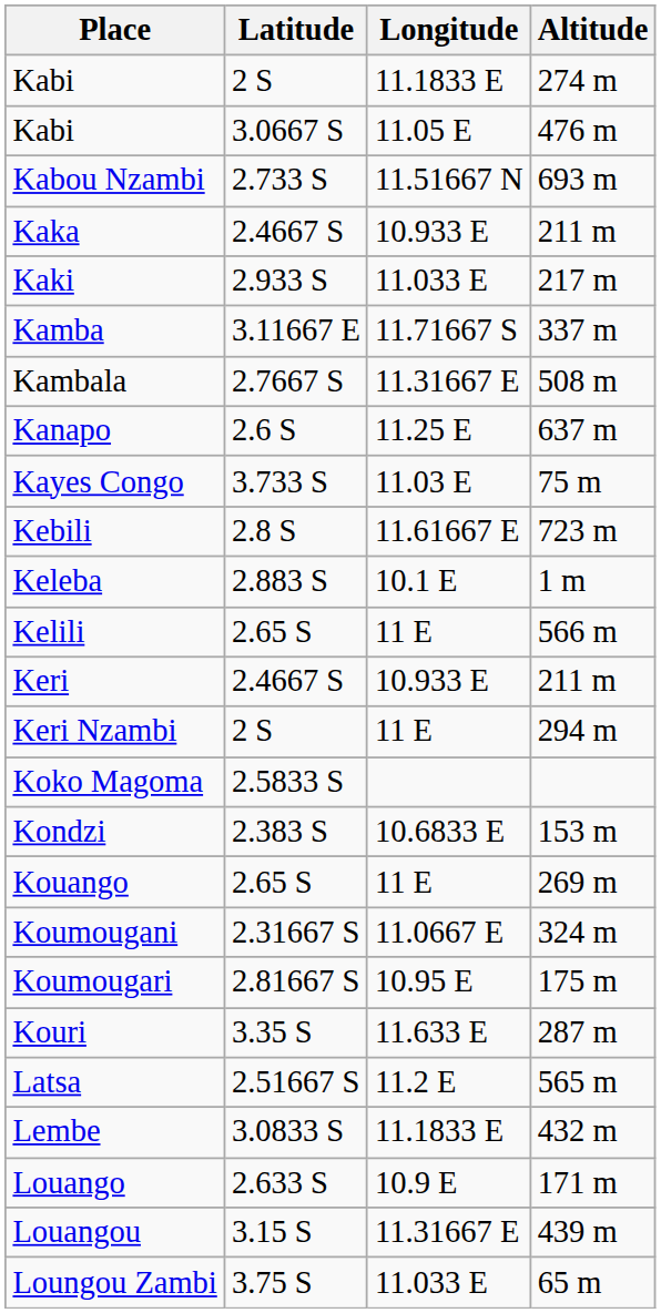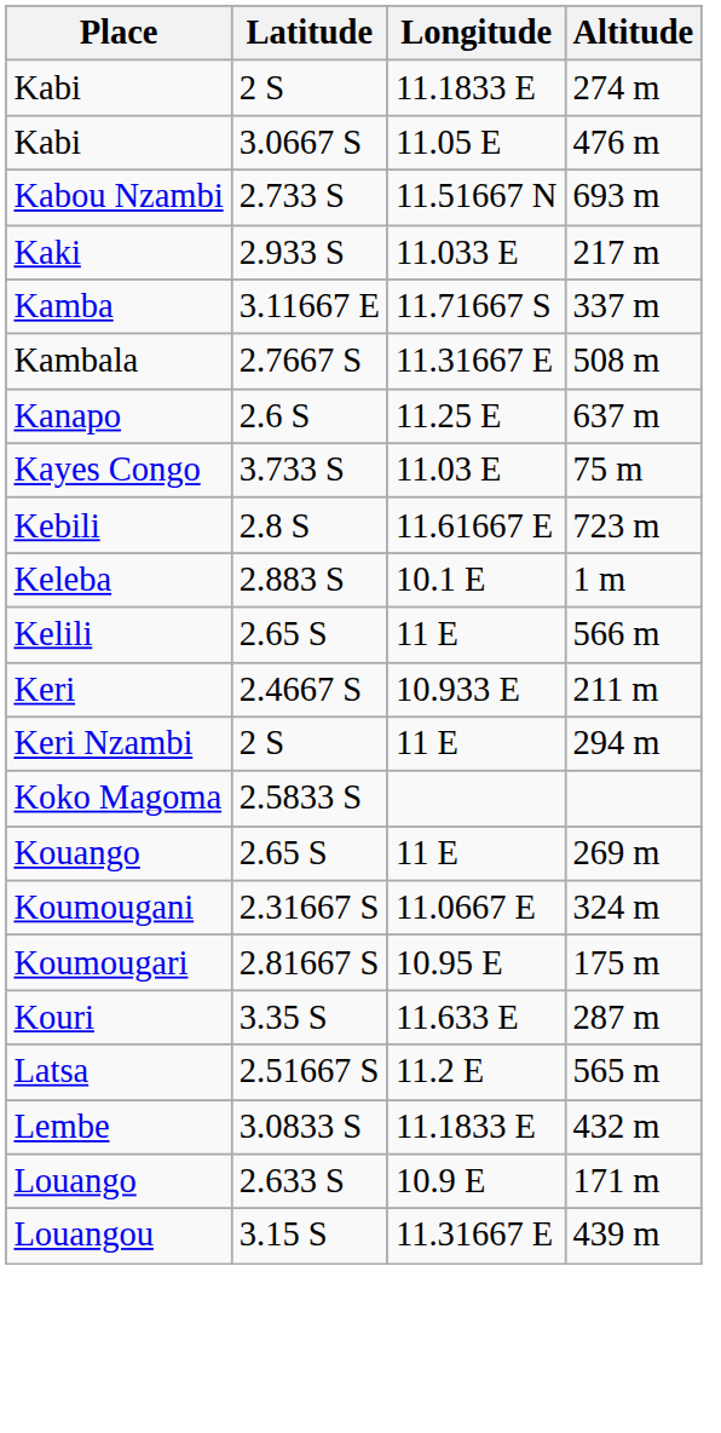 <table class="wikitable">
 <tr>
 <th>Place</th>
 <th>Latitude</th>
 <th>Longitude</th>
 <th>Altitude</th>
 </tr>
 <tr>
 <td>Kabi</td>
 <td>2 S</td>
 <td>11.1833 E</td>
 <td>274 m</td>
 </tr>
 <tr>
 <td>Kabi</td>
 <td>3.0667 S</td>
 <td>11.05 E</td>
 <td>476 m</td>
 </tr>
 <tr>
 <td><a href='#'>Kabou Nzambi</a></td>
 <td>2.733 S</td>
 <td>11.51667 N</td>
 <td>693 m</td>
-</tr>
-<tr>
-<td><a href='#'>Kaka</a></td>
-<td>2.4667 S</td>
-<td>10.933 E</td>
-<td>211 m</td>
 </tr>
 <tr>
 <td><a href='#'>Kaki</a></td>
 <td>2.933 S</td>
 <td>11.033 E</td>
 <td>217 m</td>
 </tr>
 <tr>
 <td><a href='#'>Kamba</a></td>
 <td>3.11667 E</td>
 <td>11.71667 S</td>
 <td>337 m</td>
 </tr>
 <tr>
 <td>Kambala</td>
 <td>2.7667 S</td>
 <td>11.31667 E</td>
 <td>508 m</td>
 </tr>
 <tr>
 <td><a href='#'>Kanapo</a></td>
 <td>2.6 S</td>
 <td>11.25 E</td>
 <td>637 m</td>
 </tr>
 <tr>
 <td><a href='#'>Kayes Congo</a></td>
 <td>3.733 S</td>
 <td>11.03 E</td>
 <td>75 m</td>
 </tr>
 <tr>
 <td><a href='#'>Kebili</a></td>
 <td>2.8 S</td>
 <td>11.61667 E</td>
 <td>723 m</td>
 </tr>
 <tr>
 <td><a href='#'>Keleba</a></td>
 <td>2.883 S</td>
 <td>10.1 E</td>
 <td>1 m</td>
 </tr>
 <tr>
 <td><a href='#'>Kelili</a></td>
 <td>2.65 S</td>
 <td>11 E</td>
 <td>566 m</td>
 </tr>
 <tr>
 <td><a href='#'>Keri</a></td>
 <td>2.4667 S</td>
 <td>10.933 E</td>
 <td>211 m</td>
 </tr>
 <tr>
 <td><a href='#'>Keri Nzambi</a></td>
 <td>2 S</td>
 <td>11 E</td>
 <td>294 m</td>
 </tr>
 <tr>
 <td><a href='#'>Koko Magoma</a></td>
 <td>2.5833 S</td>
 <td></td>
 </tr>
 <tr>
-<td><a href='#'>Kondzi</a></td>
-<td>2.383 S</td>
-<td>10.6833 E</td>
-<td>153 m</td>
-</tr>
-<tr>
 <td><a href='#'>Kouango</a></td>
 <td>2.65 S</td>
 <td>11 E</td>
 <td>269 m</td>
 </tr>
 <tr>
 <td><a href='#'>Koumougani</a></td>
 <td>2.31667 S</td>
 <td>11.0667 E</td>
 <td>324 m</td>
 </tr>
 <tr>
 <td><a href='#'>Koumougari</a></td>
 <td>2.81667 S</td>
 <td>10.95 E</td>
 <td>175 m</td>
 </tr>
 <tr>
 <td><a href='#'>Kouri</a></td>
 <td>3.35 S</td>
 <td>11.633 E</td>
 <td>287 m</td>
 </tr>
 <tr>
 <td><a href='#'>Latsa</a></td>
 <td>2.51667 S</td>
 <td>11.2 E</td>
 <td>565 m</td>
 </tr>
 <tr>
 <td><a href='#'>Lembe</a></td>
 <td>3.0833 S</td>
 <td>11.1833 E</td>
 <td>432 m</td>
 </tr>
 <tr>
 <td><a href='#'>Louango</a></td>
 <td>2.633 S</td>
 <td>10.9 E</td>
 <td>171 m</td>
 </tr>
 <tr>
 <td><a href='#'>Louangou</a></td>
 <td>3.15 S</td>
 <td>11.31667 E</td>
 <td>439 m</td>
 </tr>
-<tr>
-<td><a href='#'>Loungou Zambi</a></td>
-<td>3.75 S</td>
-<td>11.033 E</td>
-<td>65 m</td>
-</tr>
 </table>
